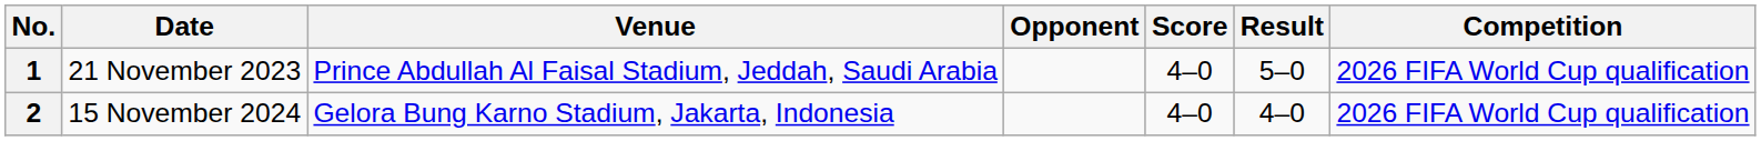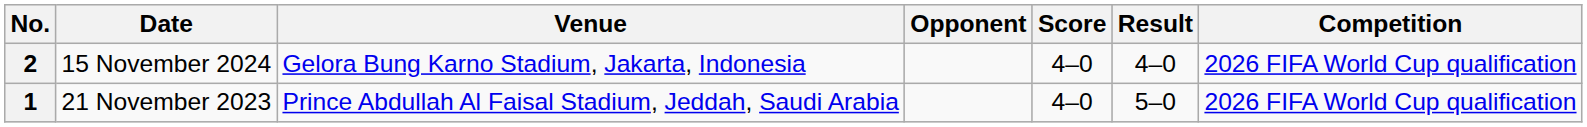 <table class="wikitable sortable">
 <tr>
 <th scope="col">No.</th>
 <th scope="col">Date</th>
 <th scope="col">Venue</th>
 <th scope="col">Opponent</th>
 <th scope="col">Score</th>
 <th scope="col">Result</th>
 <th scope="col">Competition</th>
 </tr>
 <tr>
+<th style="text-align:center">2</th>
+<td>15 November 2024</td>
+<td><a href='#'>Gelora Bung Karno Stadium</a>, <a href='#'>Jakarta</a>, <a href='#'>Indonesia</a></td>
+<td></td>
+<td style="text-align:center">4–0</td>
+<td style="text-align:center">4–0</td>
+<td><a href='#'>2026 FIFA World Cup qualification</a></td>
+</tr>
+<tr>
 <th style="text-align:center">1</th>
 <td>21 November 2023</td>
 <td><a href='#'>Prince Abdullah Al Faisal Stadium</a>, <a href='#'>Jeddah</a>, <a href='#'>Saudi Arabia</a></td>
 <td></td>
 <td style="text-align:center">4–0</td>
 <td style="text-align:center">5–0</td>
 <td><a href='#'>2026 FIFA World Cup qualification</a></td>
 </tr>
-<tr>
-<th style="text-align:center">2</th>
-<td>15 November 2024</td>
-<td><a href='#'>Gelora Bung Karno Stadium</a>, <a href='#'>Jakarta</a>, <a href='#'>Indonesia</a></td>
-<td></td>
-<td style="text-align:center">4–0</td>
-<td style="text-align:center">4–0</td>
-<td><a href='#'>2026 FIFA World Cup qualification</a></td>
-</tr>
 </table>
